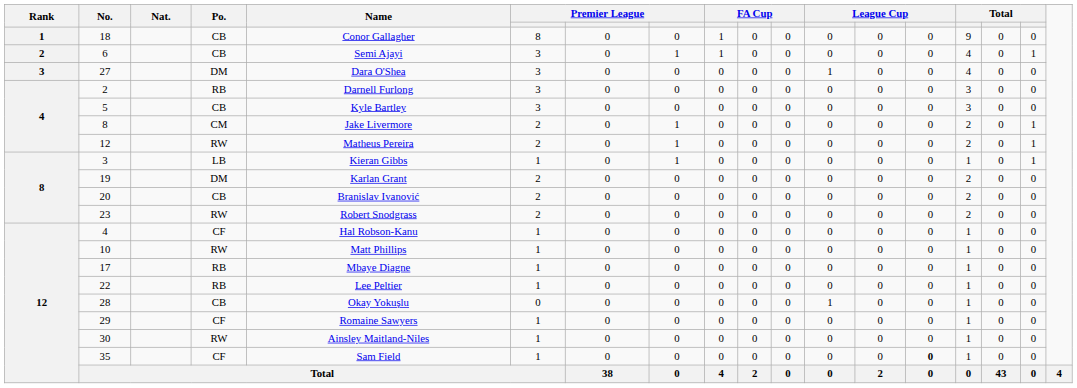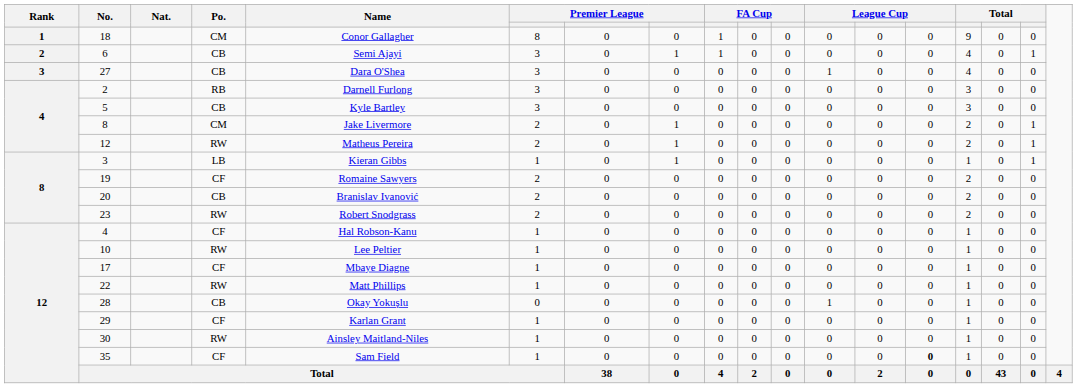 <table class="wikitable" style="text-align:center; font-size:95%; width:95%;">
 <tr>
 <th rowspan=2>Rank</th>
 <th rowspan=2>No.</th>
 <th rowspan=2>Nat.</th>
 <th rowspan=2>Po.</th>
 <th rowspan=2>Name</th>
 <th colspan=3><a href='#'>Premier League</a></th>
 <th colspan=3><a href='#'>FA Cup</a></th>
 <th colspan=3><a href='#'>League Cup</a></th>
 <th colspan=3>Total</th>
 </tr>
 <tr>
 <th></th>
 <th></th>
 <th></th>
 <th></th>
 <th></th>
 <th></th>
 <th></th>
 <th></th>
 <th></th>
 <th></th>
 <th></th>
 <th></th>
 </tr>
 <tr>
 <th rowspan=1>1</th>
 <td>18</td>
 <td></td>
-<td>CB</td>
+<td>CM</td>
 <td><a href='#'>Conor Gallagher</a></td>
 <td>8</td>
 <td>0</td>
 <td>0</td>
 <td>1</td>
 <td>0</td>
 <td>0</td>
 <td>0</td>
 <td>0</td>
 <td>0</td>
 <td>9</td>
 <td>0</td>
 <td>0</td>
 </tr>
 <tr>
 <th rowspan=1>2</th>
 <td>6</td>
 <td></td>
 <td>CB</td>
 <td><a href='#'>Semi Ajayi</a></td>
 <td>3</td>
 <td>0</td>
 <td>1</td>
 <td>1</td>
 <td>0</td>
 <td>0</td>
 <td>0</td>
 <td>0</td>
 <td>0</td>
 <td>4</td>
 <td>0</td>
 <td>1</td>
 </tr>
 <tr>
 <th rowspan=1>3</th>
 <td>27</td>
 <td></td>
-<td>DM</td>
+<td>CB</td>
 <td><a href='#'>Dara O'Shea</a></td>
 <td>3</td>
 <td>0</td>
 <td>0</td>
 <td>0</td>
 <td>0</td>
 <td>0</td>
 <td>1</td>
 <td>0</td>
 <td>0</td>
 <td>4</td>
 <td>0</td>
 <td>0</td>
 </tr>
 <tr>
 <th rowspan=4>4</th>
 <td>2</td>
 <td></td>
 <td>RB</td>
 <td><a href='#'>Darnell Furlong</a></td>
 <td>3</td>
 <td>0</td>
 <td>0</td>
 <td>0</td>
 <td>0</td>
 <td>0</td>
 <td>0</td>
 <td>0</td>
 <td>0</td>
 <td>3</td>
 <td>0</td>
 <td>0</td>
 </tr>
 <tr>
 <td>5</td>
 <td></td>
 <td>CB</td>
 <td><a href='#'>Kyle Bartley</a></td>
 <td>3</td>
 <td>0</td>
 <td>0</td>
 <td>0</td>
 <td>0</td>
 <td>0</td>
 <td>0</td>
 <td>0</td>
 <td>0</td>
 <td>3</td>
 <td>0</td>
 <td>0</td>
 </tr>
 <tr>
 <td>8</td>
 <td></td>
 <td>CM</td>
 <td><a href='#'>Jake Livermore</a></td>
 <td>2</td>
 <td>0</td>
 <td>1</td>
 <td>0</td>
 <td>0</td>
 <td>0</td>
 <td>0</td>
 <td>0</td>
 <td>0</td>
 <td>2</td>
 <td>0</td>
 <td>1</td>
 </tr>
 <tr>
 <td>12</td>
 <td></td>
 <td>RW</td>
 <td><a href='#'>Matheus Pereira</a></td>
 <td>2</td>
 <td>0</td>
 <td>1</td>
 <td>0</td>
 <td>0</td>
 <td>0</td>
 <td>0</td>
 <td>0</td>
 <td>0</td>
 <td>2</td>
 <td>0</td>
 <td>1</td>
 </tr>
 <tr>
 <th rowspan=4>8</th>
 <td>3</td>
 <td></td>
 <td>LB</td>
 <td><a href='#'>Kieran Gibbs</a></td>
 <td>1</td>
 <td>0</td>
 <td>1</td>
 <td>0</td>
 <td>0</td>
 <td>0</td>
 <td>0</td>
 <td>0</td>
 <td>0</td>
 <td>1</td>
 <td>0</td>
 <td>1</td>
 </tr>
 <tr>
 <td>19</td>
 <td></td>
-<td>DM</td>
-<td><a href='#'>Karlan Grant</a></td>
+<td>CF</td>
+<td><a href='#'>Romaine Sawyers</a></td>
 <td>2</td>
 <td>0</td>
 <td>0</td>
 <td>0</td>
 <td>0</td>
 <td>0</td>
 <td>0</td>
 <td>0</td>
 <td>0</td>
 <td>2</td>
 <td>0</td>
 <td>0</td>
 </tr>
 <tr>
 <td>20</td>
 <td></td>
 <td>CB</td>
 <td><a href='#'>Branislav Ivanović</a></td>
 <td>2</td>
 <td>0</td>
 <td>0</td>
 <td>0</td>
 <td>0</td>
 <td>0</td>
 <td>0</td>
 <td>0</td>
 <td>0</td>
 <td>2</td>
 <td>0</td>
 <td>0</td>
 </tr>
 <tr>
 <td>23</td>
 <td></td>
 <td>RW</td>
 <td><a href='#'>Robert Snodgrass</a></td>
 <td>2</td>
 <td>0</td>
 <td>0</td>
 <td>0</td>
 <td>0</td>
 <td>0</td>
 <td>0</td>
 <td>0</td>
 <td>0</td>
 <td>2</td>
 <td>0</td>
 <td>0</td>
 </tr>
 <tr>
 <th rowspan=9>12</th>
 <td>4</td>
 <td></td>
 <td>CF</td>
 <td><a href='#'>Hal Robson-Kanu</a></td>
 <td>1</td>
 <td>0</td>
 <td>0</td>
 <td>0</td>
 <td>0</td>
 <td>0</td>
 <td>0</td>
 <td>0</td>
 <td>0</td>
 <td>1</td>
 <td>0</td>
 <td>0</td>
 </tr>
 <tr>
 <td>10</td>
 <td></td>
 <td>RW</td>
-<td><a href='#'>Matt Phillips</a></td>
+<td><a href='#'>Lee Peltier</a></td>
 <td>1</td>
 <td>0</td>
 <td>0</td>
 <td>0</td>
 <td>0</td>
 <td>0</td>
 <td>0</td>
 <td>0</td>
 <td>0</td>
 <td>1</td>
 <td>0</td>
 <td>0</td>
 </tr>
 <tr>
 <td>17</td>
 <td></td>
-<td>RB</td>
+<td>CF</td>
 <td><a href='#'>Mbaye Diagne</a></td>
 <td>1</td>
 <td>0</td>
 <td>0</td>
 <td>0</td>
 <td>0</td>
 <td>0</td>
 <td>0</td>
 <td>0</td>
 <td>0</td>
 <td>1</td>
 <td>0</td>
 <td>0</td>
 </tr>
 <tr>
 <td>22</td>
 <td></td>
-<td>RB</td>
-<td><a href='#'>Lee Peltier</a></td>
+<td>RW</td>
+<td><a href='#'>Matt Phillips</a></td>
 <td>1</td>
 <td>0</td>
 <td>0</td>
 <td>0</td>
 <td>0</td>
 <td>0</td>
 <td>0</td>
 <td>0</td>
 <td>0</td>
 <td>1</td>
 <td>0</td>
 <td>0</td>
 </tr>
 <tr>
 <td>28</td>
 <td></td>
 <td>CB</td>
 <td><a href='#'>Okay Yokuşlu</a></td>
 <td>0</td>
 <td>0</td>
 <td>0</td>
 <td>0</td>
 <td>0</td>
 <td>0</td>
 <td>1</td>
 <td>0</td>
 <td>0</td>
 <td>1</td>
 <td>0</td>
 <td>0</td>
 </tr>
 <tr>
 <td>29</td>
 <td></td>
 <td>CF</td>
-<td><a href='#'>Romaine Sawyers</a></td>
+<td><a href='#'>Karlan Grant</a></td>
 <td>1</td>
 <td>0</td>
 <td>0</td>
 <td>0</td>
 <td>0</td>
 <td>0</td>
 <td>0</td>
 <td>0</td>
 <td>0</td>
 <td>1</td>
 <td>0</td>
 <td>0</td>
 </tr>
 <tr>
 <td>30</td>
 <td></td>
 <td>RW</td>
 <td><a href='#'>Ainsley Maitland-Niles</a></td>
 <td>1</td>
 <td>0</td>
 <td>0</td>
 <td>0</td>
 <td>0</td>
 <td>0</td>
 <td>0</td>
 <td>0</td>
 <td>0</td>
 <td>1</td>
 <td>0</td>
 <td>0</td>
 </tr>
 <tr>
 <td>35</td>
 <td></td>
 <td>CF</td>
 <td><a href='#'>Sam Field</a></td>
 <td>1</td>
 <td>0</td>
 <td>0</td>
 <td>0</td>
 <td>0</td>
 <td>0</td>
 <td>0</td>
 <td>0</td>
 <td><strong>0</strong></td>
 <td>1</td>
 <td>0</td>
 <td>0</td>
 </tr>
 <tr>
 <th colspan=5>Total</th>
 <th>38</th>
 <th>0</th>
 <th>4</th>
 <th>2</th>
 <th>0</th>
 <th>0</th>
 <th>2</th>
 <th>0</th>
 <th>0</th>
 <th>43</th>
 <th>0</th>
 <th>4</th>
 </tr>
 </table>
